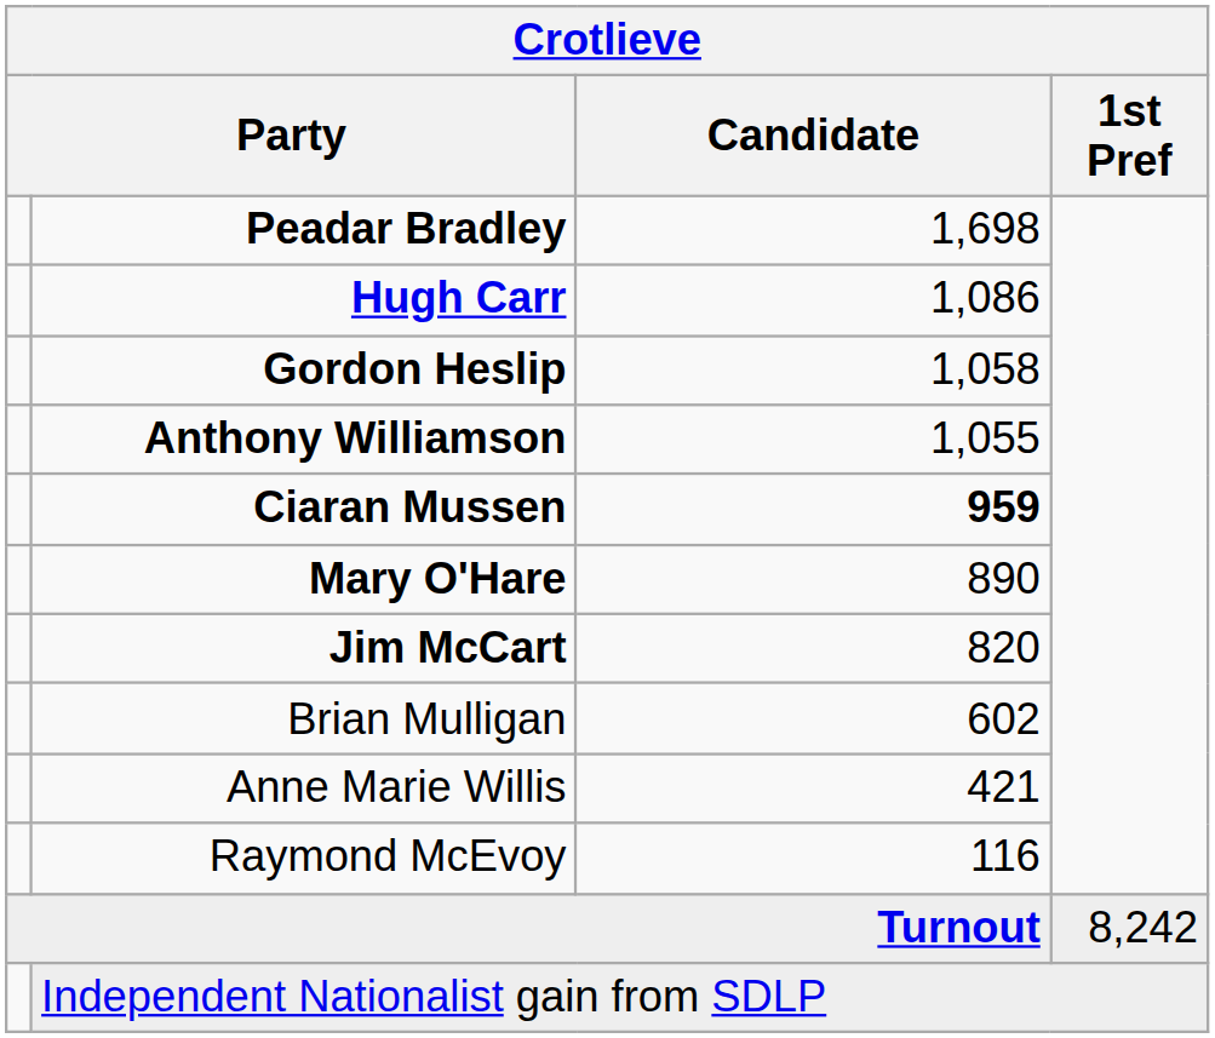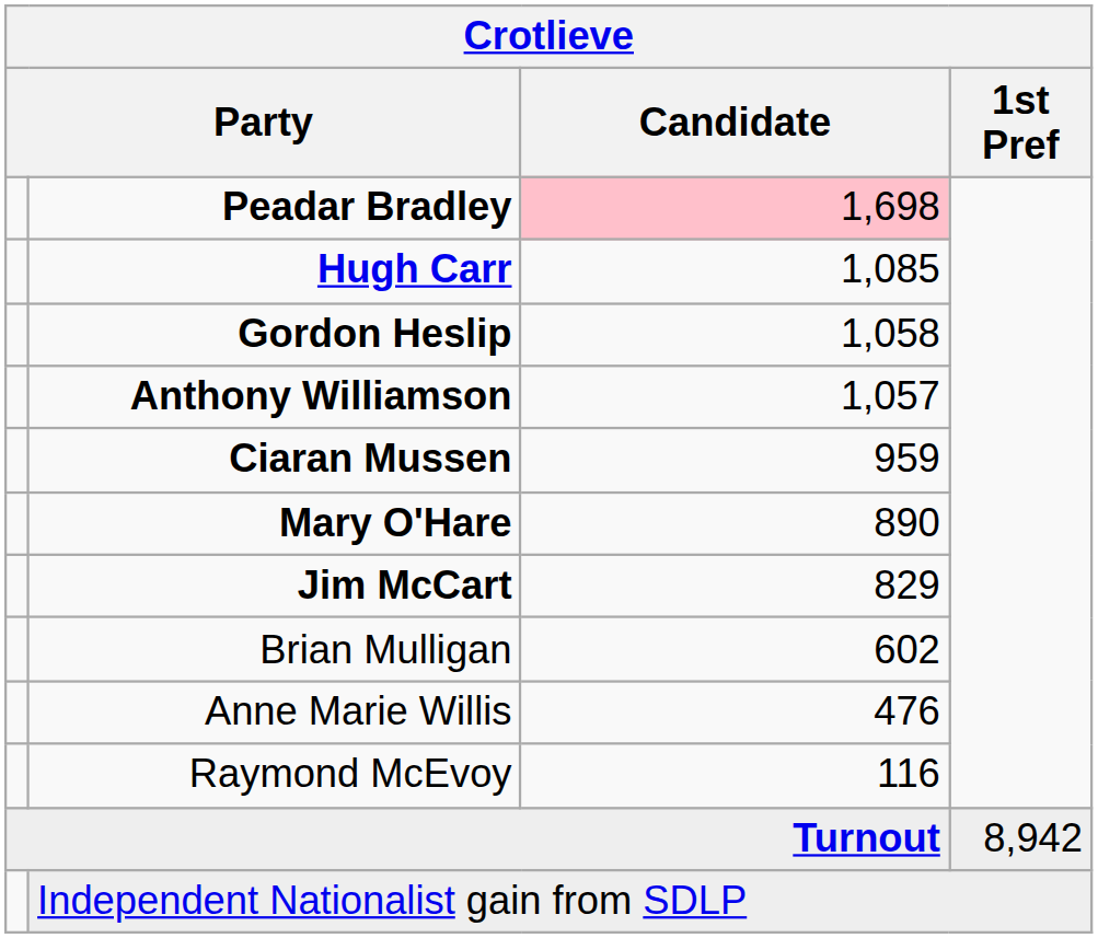 <table class="wikitable">
 <tr>
 <th colspan="4" align="center"><a href='#'>Crotlieve</a></th>
 </tr>
 <tr>
 <th colspan="2" align="center" width=200>Party</th>
 <th width=165>Candidate</th>
 <th width=50>1st Pref</th>
 </tr>
 <tr>
 <td></td>
 <td align="right"><strong>Peadar Bradley</strong></td>
-<td align="right">1,698</td>
+<td align="right" style="background: pink;">1,698</td>
 </tr>
 <tr>
 <td></td>
 <td align="right"><strong><a href='#'>Hugh Carr</a></strong></td>
-<td align="right">1,086</td>
+<td align="right">1,085</td>
 </tr>
 <tr>
 <td></td>
 <td align="right"><strong>Gordon Heslip</strong></td>
 <td align="right">1,058</td>
 </tr>
 <tr>
 <td></td>
 <td align="right"><strong>Anthony Williamson</strong></td>
-<td align="right">1,055</td>
+<td align="right">1,057</td>
 </tr>
 <tr>
 <td></td>
 <td align="right"><strong>Ciaran Mussen</strong></td>
-<td align="right"><strong>959</strong></td>
+<td align="right">959</td>
 </tr>
 <tr>
 <td></td>
 <td align="right"><strong>Mary O'Hare</strong></td>
 <td align="right">890</td>
 </tr>
 <tr>
 <td></td>
 <td align="right"><strong>Jim McCart</strong></td>
-<td align="right">820</td>
+<td align="right">829</td>
 </tr>
 <tr>
 <td></td>
 <td align="right">Brian Mulligan</td>
 <td align="right">602</td>
 </tr>
 <tr>
 <td></td>
 <td align="right">Anne Marie Willis</td>
-<td align="right">421</td>
+<td align="right">476</td>
 </tr>
 <tr>
 <td></td>
 <td align="right">Raymond McEvoy</td>
 <td align="right">116</td>
 </tr>
 <tr bgcolor="EEEEEE">
 <td colspan=3 align="right"><strong><a href='#'>Turnout</a></strong></td>
-<td align="right">8,242</td>
+<td align="right">8,942</td>
 </tr>
 <tr>
 <td bgcolor=></td>
 <td colspan=3 bgcolor="EEEEEE"><a href='#'>Independent Nationalist</a> gain from <a href='#'>SDLP</a></td>
 </tr>
 </table>
